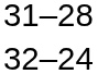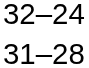 <table style="text-align:center">
 <tr>
 <th width=200></th>
 <th width=100></th>
 <th width=200></th>
 </tr>
 <tr>
 <td align=right><strong></strong></td>
-<td>31–28</td>
+<td>32–24</td>
 <td align=left></td>
 </tr>
 <tr>
 <td align=right><strong></strong></td>
-<td>32–24</td>
+<td>31–28</td>
 <td align=left></td>
 </tr>
 </table>
